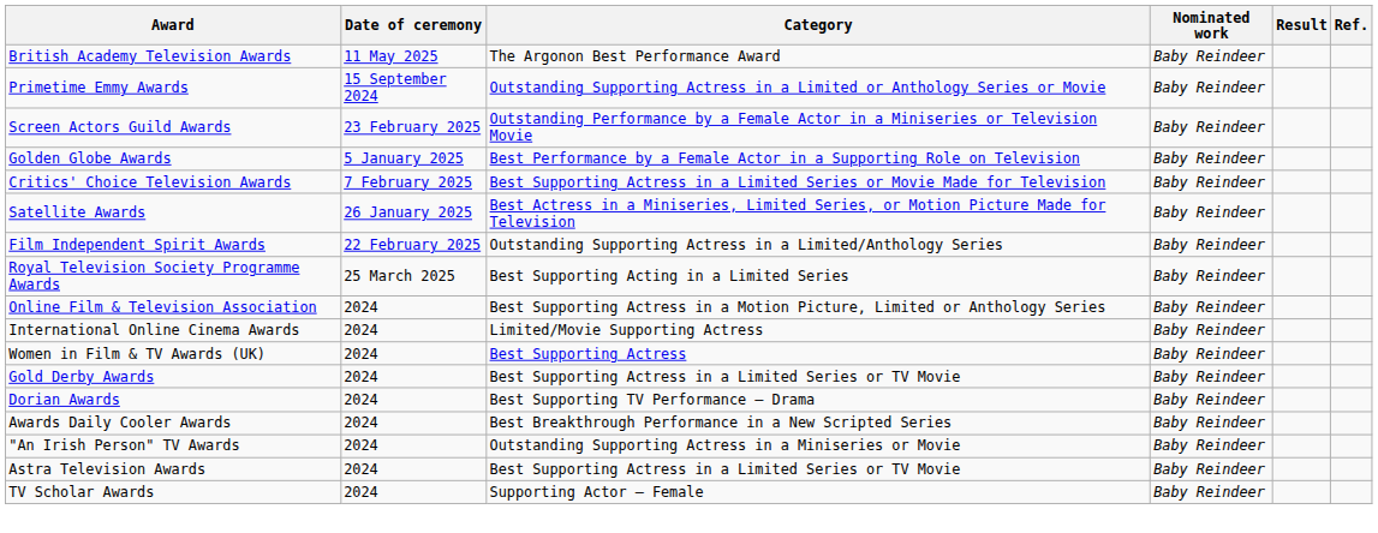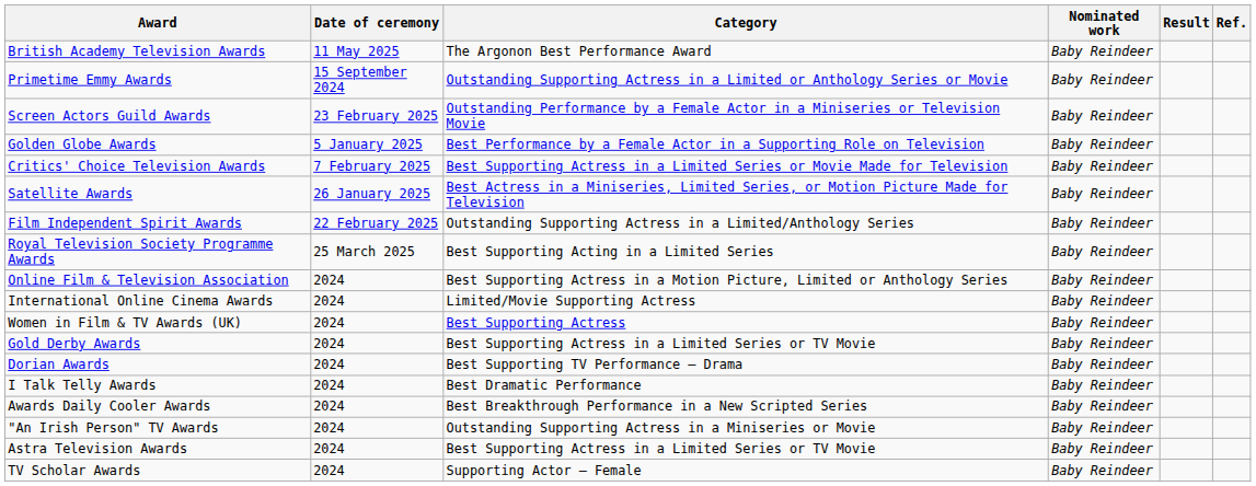 <table class="wikitable plainrowheaders sortable">
 <tr>
 <th scope="col">Award</th>
 <th scope="col">Date of ceremony</th>
 <th scope="col">Category</th>
 <th scope="col">Nominated work</th>
 <th scope="col">Result</th>
 <th scope="col">Ref.</th>
 </tr>
 <tr>
 <td><a href='#'>British Academy Television Awards</a></td>
 <td><a href='#'>11 May 2025</a></td>
 <td>The Argonon Best Performance Award</td>
 <td><em>Baby Reindeer</em></td>
 <td></td>
 <td align="center"></td>
 </tr>
 <tr>
 <td><a href='#'>Primetime Emmy Awards</a></td>
 <td><a href='#'>15 September 2024</a></td>
 <td><a href='#'>Outstanding Supporting Actress in a Limited or Anthology Series or Movie</a></td>
 <td><em>Baby Reindeer</em> </td>
 <td></td>
 <td align="center"></td>
 </tr>
 <tr>
 <td><a href='#'>Screen Actors Guild Awards</a></td>
 <td><a href='#'>23 February 2025</a></td>
 <td><a href='#'>Outstanding Performance by a Female Actor in a Miniseries or Television Movie</a></td>
 <td><em>Baby Reindeer</em></td>
 <td></td>
 <td align="center"></td>
 </tr>
 <tr>
 <td><a href='#'>Golden Globe Awards</a></td>
 <td><a href='#'>5 January 2025</a></td>
 <td><a href='#'>Best Performance by a Female Actor in a Supporting Role on Television</a></td>
 <td><em>Baby Reindeer</em></td>
 <td></td>
 <td align="center"></td>
 </tr>
 <tr>
 <td><a href='#'>Critics' Choice Television Awards</a></td>
 <td><a href='#'>7 February 2025</a></td>
 <td><a href='#'>Best Supporting Actress in a Limited Series or Movie Made for Television</a></td>
 <td><em>Baby Reindeer</em></td>
 <td></td>
 <td align="center"></td>
 </tr>
 <tr>
 <td><a href='#'>Satellite Awards</a></td>
 <td><a href='#'>26 January 2025</a></td>
 <td><a href='#'>Best Actress in a Miniseries, Limited Series, or Motion Picture Made for Television</a></td>
 <td><em>Baby Reindeer</em></td>
 <td></td>
 <td align="center"></td>
 </tr>
 <tr>
 <td><a href='#'>Film Independent Spirit Awards</a></td>
 <td><a href='#'>22 February 2025</a></td>
 <td>Outstanding Supporting Actress in a Limited/Anthology Series</td>
 <td><em>Baby Reindeer</em></td>
 <td></td>
 <td align="center"></td>
 </tr>
 <tr>
 <td><a href='#'>Royal Television Society Programme Awards</a></td>
 <td>25 March 2025</td>
 <td>Best Supporting Acting in a Limited Series</td>
 <td><em>Baby Reindeer</em></td>
 <td></td>
 <td align="center"></td>
 </tr>
 <tr>
 <td><a href='#'>Online Film & Television Association</a></td>
 <td>2024</td>
 <td>Best Supporting Actress in a Motion Picture, Limited or Anthology Series</td>
 <td><em>Baby Reindeer</em></td>
 <td></td>
 <td align="center"></td>
 </tr>
 <tr>
 <td>International Online Cinema Awards</td>
 <td>2024</td>
 <td>Limited/Movie Supporting Actress</td>
 <td><em>Baby Reindeer</em></td>
 <td></td>
 <td align="center"></td>
 </tr>
 <tr>
 <td>Women in Film & TV Awards (UK)</td>
 <td>2024</td>
 <td><a href='#'>Best Supporting Actress</a></td>
 <td><em>Baby Reindeer</em></td>
 <td></td>
 <td align="center"></td>
 </tr>
 <tr>
 <td><a href='#'>Gold Derby Awards</a></td>
 <td>2024</td>
 <td>Best Supporting Actress in a Limited Series or TV Movie</td>
 <td><em>Baby Reindeer</em></td>
 <td></td>
 <td align="center"></td>
 </tr>
 <tr>
 <td><a href='#'>Dorian Awards</a></td>
 <td>2024</td>
 <td>Best Supporting TV Performance – Drama</td>
 <td><em>Baby Reindeer</em></td>
 <td></td>
 <td align="center"></td>
 </tr>
 <tr>
+<td>I Talk Telly Awards</td>
+<td>2024</td>
+<td>Best Dramatic Performance</td>
+<td><em>Baby Reindeer</em></td>
+<td></td>
+<td align="center"></td>
+</tr>
+<tr>
 <td>Awards Daily Cooler Awards</td>
 <td>2024</td>
 <td>Best Breakthrough Performance in a New Scripted Series</td>
 <td><em>Baby Reindeer</em></td>
 <td></td>
 <td align="center"></td>
 </tr>
 <tr>
 <td>"An Irish Person" TV Awards</td>
 <td>2024</td>
 <td>Outstanding Supporting Actress in a Miniseries or Movie</td>
 <td><em>Baby Reindeer</em></td>
 <td></td>
 <td align="center"></td>
 </tr>
 <tr>
 <td>Astra Television Awards</td>
 <td>2024</td>
 <td>Best Supporting Actress in a Limited Series or TV Movie</td>
 <td><em>Baby Reindeer</em></td>
 <td></td>
 <td align="center"></td>
 </tr>
 <tr>
 <td>TV Scholar Awards</td>
 <td>2024</td>
 <td>Supporting Actor – Female</td>
 <td><em>Baby Reindeer</em></td>
 <td></td>
 <td align="center"></td>
 </tr>
 </table>
